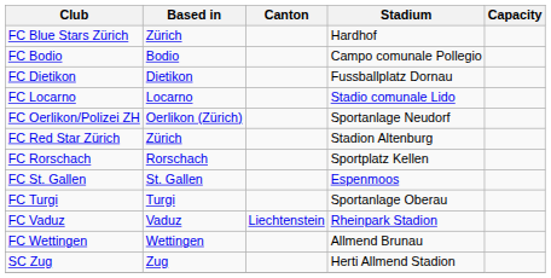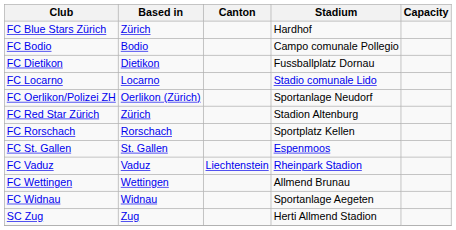 <table class="wikitable">
 <tr>
 <th>Club</th>
 <th>Based in</th>
 <th>Canton</th>
 <th>Stadium</th>
 <th>Capacity</th>
 </tr>
 <tr>
 <td><a href='#'>FC Blue Stars Zürich</a></td>
 <td><a href='#'>Zürich</a></td>
 <td></td>
 <td>Hardhof</td>
 <td></td>
 </tr>
 <tr>
 <td><a href='#'>FC Bodio</a></td>
 <td><a href='#'>Bodio</a></td>
 <td></td>
 <td>Campo comunale Pollegio</td>
 <td></td>
 </tr>
 <tr>
 <td><a href='#'>FC Dietikon</a></td>
 <td><a href='#'>Dietikon</a></td>
 <td></td>
 <td>Fussballplatz Dornau</td>
 <td></td>
 </tr>
 <tr>
 <td><a href='#'>FC Locarno</a></td>
 <td><a href='#'>Locarno</a></td>
 <td></td>
 <td><a href='#'>Stadio comunale Lido</a></td>
 <td></td>
 </tr>
 <tr>
 <td><a href='#'>FC Oerlikon/Polizei ZH</a></td>
 <td><a href='#'>Oerlikon (Zürich)</a></td>
 <td></td>
 <td>Sportanlage Neudorf</td>
 <td></td>
 </tr>
 <tr>
 <td><a href='#'>FC Red Star Zürich</a></td>
 <td><a href='#'>Zürich</a></td>
 <td></td>
 <td>Stadion Altenburg</td>
 <td></td>
 </tr>
 <tr>
 <td><a href='#'>FC Rorschach</a></td>
 <td><a href='#'>Rorschach</a></td>
 <td></td>
 <td>Sportplatz Kellen</td>
 <td></td>
 </tr>
 <tr>
 <td><a href='#'>FC St. Gallen</a></td>
 <td><a href='#'>St. Gallen</a></td>
 <td></td>
 <td><a href='#'>Espenmoos</a></td>
 <td></td>
 </tr>
 <tr>
-<td><a href='#'>FC Turgi</a></td>
-<td><a href='#'>Turgi</a></td>
-<td></td>
-<td>Sportanlage Oberau</td>
-<td></td>
-</tr>
-<tr>
 <td><a href='#'>FC Vaduz</a></td>
 <td><a href='#'>Vaduz</a></td>
 <td> <a href='#'>Liechtenstein</a></td>
 <td><a href='#'>Rheinpark Stadion</a></td>
 <td></td>
 </tr>
 <tr>
 <td><a href='#'>FC Wettingen</a></td>
 <td><a href='#'>Wettingen</a></td>
 <td></td>
 <td>Allmend Brunau</td>
 <td></td>
 </tr>
 <tr>
+<td><a href='#'>FC Widnau</a></td>
+<td><a href='#'>Widnau</a></td>
+<td></td>
+<td>Sportanlage Aegeten</td>
+<td></td>
+</tr>
+<tr>
 <td><a href='#'>SC Zug</a></td>
 <td><a href='#'>Zug</a></td>
 <td></td>
 <td>Herti Allmend Stadion</td>
 <td></td>
 </tr>
 <tr>
 </tr>
 </table>
